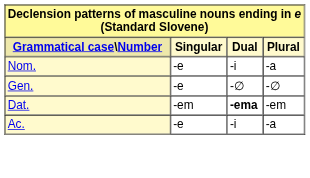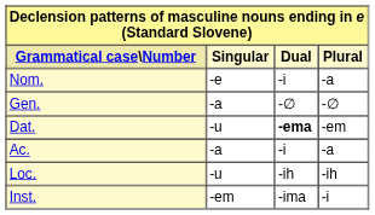 <table border="1" cellpadding="3" cellspacing="0">
 <tr>
 <td style="background:#fffa99" colspan=4 align="center"><strong>Declension patterns of masculine nouns ending in <em>e</em><br>(Standard Slovene)</strong></td>
 </tr>
 <tr style="background:#fffacd">
 <th style="background:#eee8aa"><a href='#'>Grammatical case</a>\<a href='#'>Number</a></th>
 <th>Singular</th>
 <th>Dual</th>
 <th>Plural</th>
 </tr>
 <tr>
 <td style="background:#fffacd"><a href='#'>Nom.</a></td>
 <td>-e</td>
 <td>-i</td>
 <td>-a</td>
 </tr>
 <tr>
 <td style="background:#fffacd"><a href='#'>Gen.</a></td>
-<td>-e</td>
+<td>-a</td>
 <td>-∅</td>
 <td>-∅</td>
 </tr>
 <tr>
 <td style="background:#fffacd"><a href='#'>Dat.</a></td>
-<td>-em</td>
+<td>-u</td>
 <td><strong>-ema</strong></td>
 <td>-em</td>
 </tr>
 <tr>
 <td style="background:#fffacd"><a href='#'>Ac.</a></td>
-<td>-e</td>
+<td>-a</td>
 <td>-i</td>
 <td>-a</td>
 </tr>
+<tr>
+<td style="background:#fffacd"><a href='#'>Loc.</a></td>
+<td>-u</td>
+<td>-ih</td>
+<td>-ih</td>
+</tr>
+<tr>
+<td style="background:#fffacd"><a href='#'>Inst.</a></td>
+<td>-em</td>
+<td>-ima</td>
+<td>-i</td>
+</tr>
 </table>
